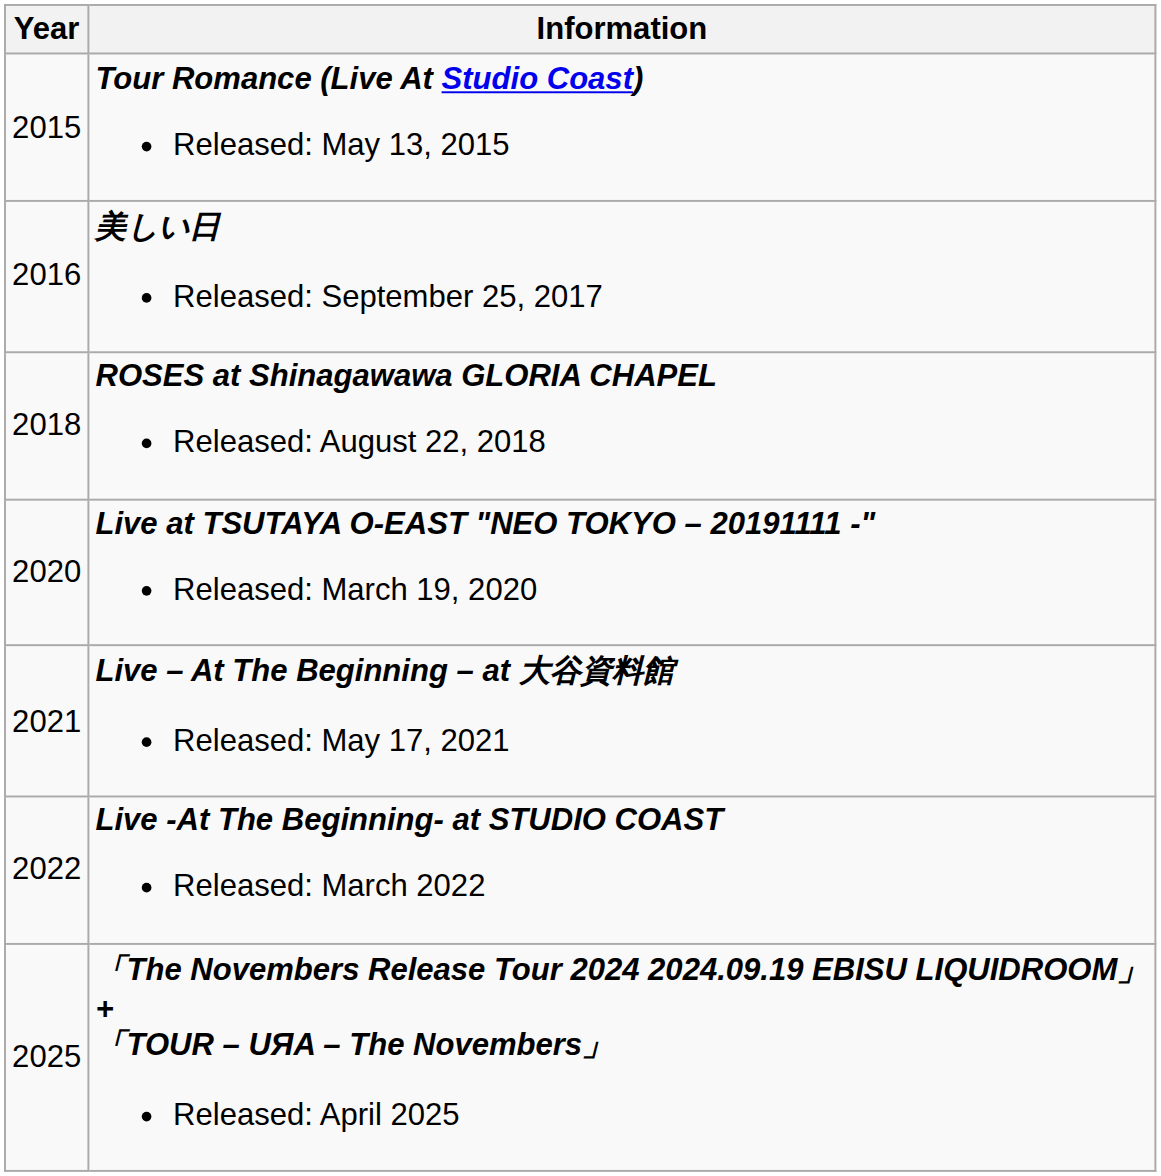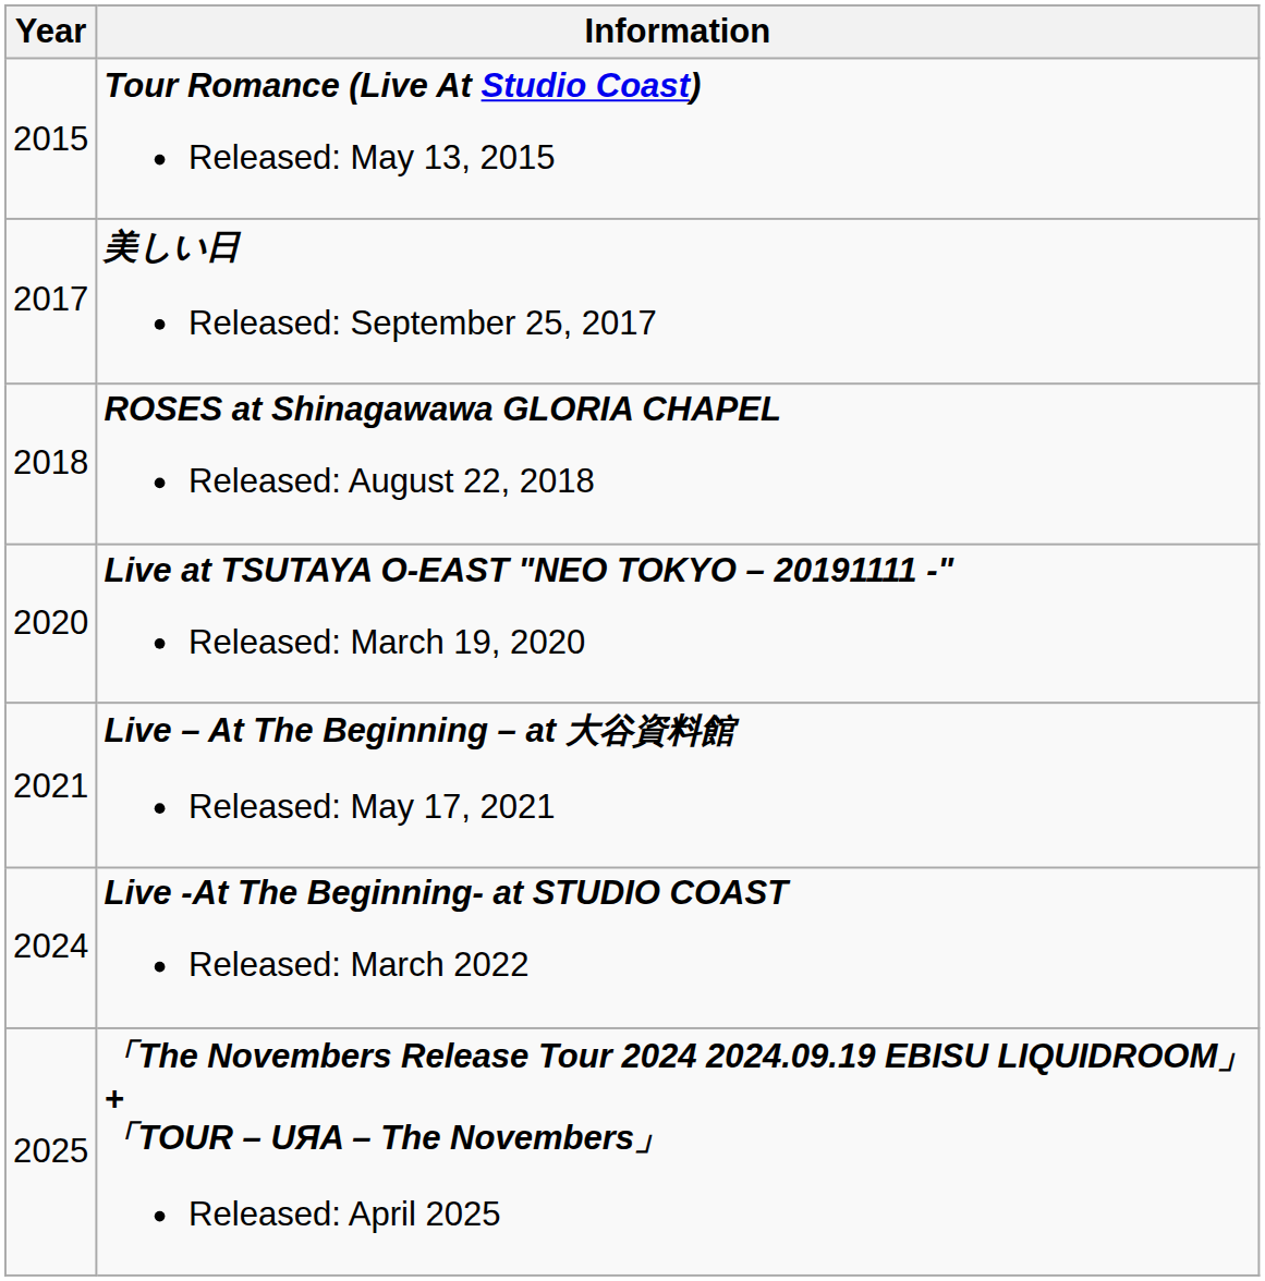 <table class="wikitable">
 <tr>
 <th>Year</th>
 <th>Information</th>
 </tr>
 <tr>
 <td>2015</td>
 <td><strong><em>Tour Romance (Live At <a href='#'>Studio Coast</a>)</em></strong><br><ul><li>Released: May 13, 2015</li></ul></td>
 </tr>
 <tr>
-<td>2016</td>
+<td>2017</td>
 <td><strong><em>美しい日</em></strong><br><ul><li>Released: September 25, 2017</li></ul></td>
 </tr>
 <tr>
 <td>2018</td>
 <td><strong><em>ROSES at Shinagawawa GLORIA CHAPEL</em></strong><br><ul><li>Released: August 22, 2018</li></ul></td>
 </tr>
 <tr>
 <td>2020</td>
 <td><strong><em>Live at TSUTAYA O-EAST "NEO TOKYO – 20191111 -"</em></strong><br><ul><li>Released: March 19, 2020</li></ul></td>
 </tr>
 <tr>
 <td>2021</td>
 <td><strong><em>Live – At The Beginning – at 大谷資料館</em></strong><br><ul><li>Released: May 17, 2021</li></ul></td>
 </tr>
 <tr>
-<td>2022</td>
+<td>2024</td>
 <td><strong><em>Live -At The Beginning- at STUDIO COAST</em></strong><br><ul><li>Released: March 2022</li></ul></td>
 </tr>
 <tr>
 <td>2025</td>
 <td><strong><em>「The Novembers Release Tour 2024 2024.09.19 EBISU LIQUIDROOM」</em></strong><br><strong><em>+</em></strong><br><strong><em>「TOUR – UЯA – The Novembers」</em></strong><ul><li>Released: April 2025</li></ul></td>
 </tr>
 </table>
